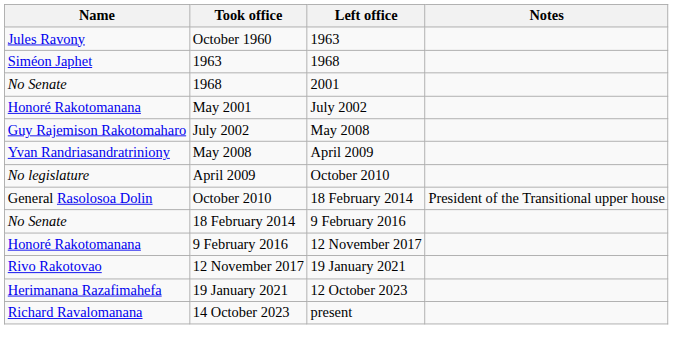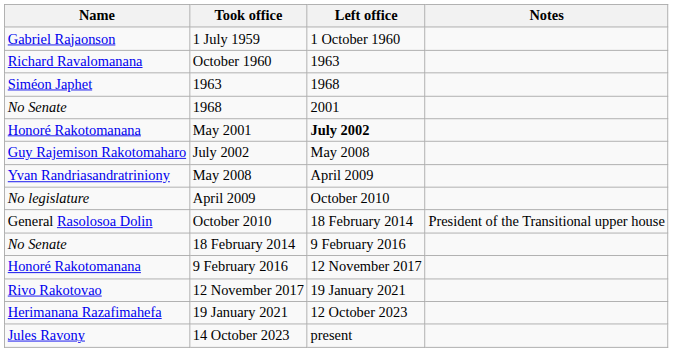 <table class="wikitable">
 <tr>
 <th>Name</th>
 <th>Took office</th>
 <th>Left office</th>
 <th>Notes</th>
 </tr>
 <tr>
-<td><a href='#'>Jules Ravony</a></td>
+<td><a href='#'>Gabriel Rajaonson</a></td>
+<td>1 July 1959</td>
+<td>1 October 1960</td>
+<td></td>
+</tr>
+<tr>
+<td><a href='#'>Richard Ravalomanana</a></td>
 <td>October 1960</td>
 <td>1963</td>
 <td></td>
 </tr>
 <tr>
 <td><a href='#'>Siméon Japhet</a></td>
 <td>1963</td>
 <td>1968</td>
 <td></td>
 </tr>
 <tr>
 <td><em>No Senate</em></td>
 <td>1968</td>
 <td>2001</td>
 <td></td>
 </tr>
 <tr>
 <td><a href='#'>Honoré Rakotomanana</a></td>
 <td>May 2001</td>
-<td>July 2002</td>
+<td><strong>July 2002</strong></td>
 <td></td>
 </tr>
 <tr>
 <td><a href='#'>Guy Rajemison Rakotomaharo</a></td>
 <td>July 2002</td>
 <td>May 2008</td>
 <td></td>
 </tr>
 <tr>
 <td><a href='#'>Yvan Randriasandratriniony</a></td>
 <td>May 2008</td>
 <td>April 2009</td>
 <td></td>
 </tr>
 <tr>
 <td><em>No legislature</em></td>
 <td>April 2009</td>
 <td>October 2010</td>
 <td></td>
 </tr>
 <tr>
 <td>General <a href='#'>Rasolosoa Dolin</a></td>
 <td>October 2010</td>
 <td>18 February 2014</td>
 <td>President of the Transitional upper house</td>
 </tr>
 <tr>
 <td><em>No Senate</em></td>
 <td>18 February 2014</td>
 <td>9 February 2016</td>
 <td></td>
 </tr>
 <tr>
 <td><a href='#'>Honoré Rakotomanana</a></td>
 <td>9 February 2016</td>
 <td>12 November 2017</td>
 <td></td>
 </tr>
 <tr>
 <td><a href='#'>Rivo Rakotovao</a></td>
 <td>12 November 2017</td>
 <td>19 January 2021</td>
 <td></td>
 </tr>
 <tr>
 <td><a href='#'>Herimanana Razafimahefa</a></td>
 <td>19 January 2021</td>
 <td>12 October 2023</td>
 <td></td>
 </tr>
 <tr>
-<td><a href='#'>Richard Ravalomanana</a></td>
+<td><a href='#'>Jules Ravony</a></td>
 <td>14 October 2023</td>
 <td>present</td>
 <td></td>
 </tr>
 </table>
